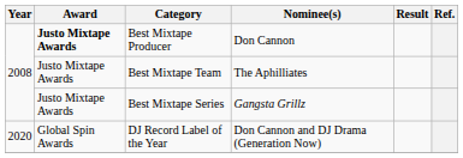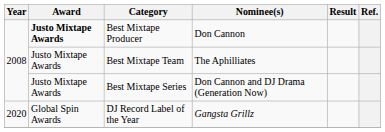 <table class="wikitable">
 <tr>
 <th>Year</th>
 <th>Award</th>
 <th>Category</th>
 <th>Nominee(s)</th>
 <th>Result</th>
 <th>Ref.</th>
 </tr>
 <tr>
 <td rowspan="3">2008</td>
 <td><strong>Justo Mixtape Awards</strong></td>
 <td>Best Mixtape Producer</td>
 <td>Don Cannon</td>
 <td></td>
 <th align=center></th>
 </tr>
 <tr>
 <td>Justo Mixtape Awards</td>
 <td>Best Mixtape Team</td>
 <td>The Aphilliates</td>
 <td></td>
 <th align=center></th>
 </tr>
 <tr>
 <td>Justo Mixtape Awards</td>
 <td>Best Mixtape Series</td>
-<td><em>Gangsta Grillz</em></td>
+<td>Don Cannon and DJ Drama (Generation Now)</td>
 <td></td>
 <th align=center></th>
 </tr>
 <tr>
 <td>2020</td>
 <td>Global Spin Awards</td>
 <td>DJ Record Label of the Year</td>
-<td>Don Cannon and DJ Drama (Generation Now)</td>
+<td><em>Gangsta Grillz</em></td>
 <td></td>
 <th align=center></th>
 </tr>
 <tr>
 </tr>
 </table>
